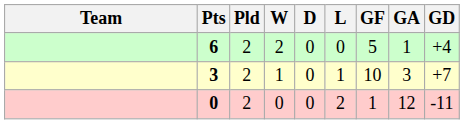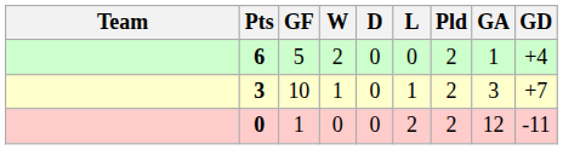 <table class="wikitable" style="text-align: center;">
 <tr>
 <th style="width:165px;">Team</th>
 <th width="20">Pts</th>
-<th width="20">Pld</th>
+<th width="20">GF</th>
 <th width="20">W</th>
 <th width="20">D</th>
 <th width="20">L</th>
-<th width="20">GF</th>
+<th width="20">Pld</th>
 <th width="20">GA</th>
 <th width="20">GD</th>
 </tr>
 <tr style="background:#cfc;">
 <td style="text-align:left;"></td>
 <td><strong>6</strong></td>
-<td>2</td>
+<td>5</td>
 <td>2</td>
 <td>0</td>
 <td>0</td>
-<td>5</td>
+<td>2</td>
 <td>1</td>
 <td>+4</td>
 </tr>
 <tr style="background:#ffc;">
 <td style="text-align:left;"></td>
 <td><strong>3</strong></td>
-<td>2</td>
+<td>10</td>
 <td>1</td>
 <td>0</td>
 <td>1</td>
-<td>10</td>
+<td>2</td>
 <td>3</td>
 <td>+7</td>
 </tr>
 <tr style="background:#fcc;">
 <td style="text-align:left;"></td>
 <td><strong>0</strong></td>
-<td>2</td>
+<td>1</td>
 <td>0</td>
 <td>0</td>
 <td>2</td>
-<td>1</td>
+<td>2</td>
 <td>12</td>
 <td>-11</td>
 </tr>
 </table>
